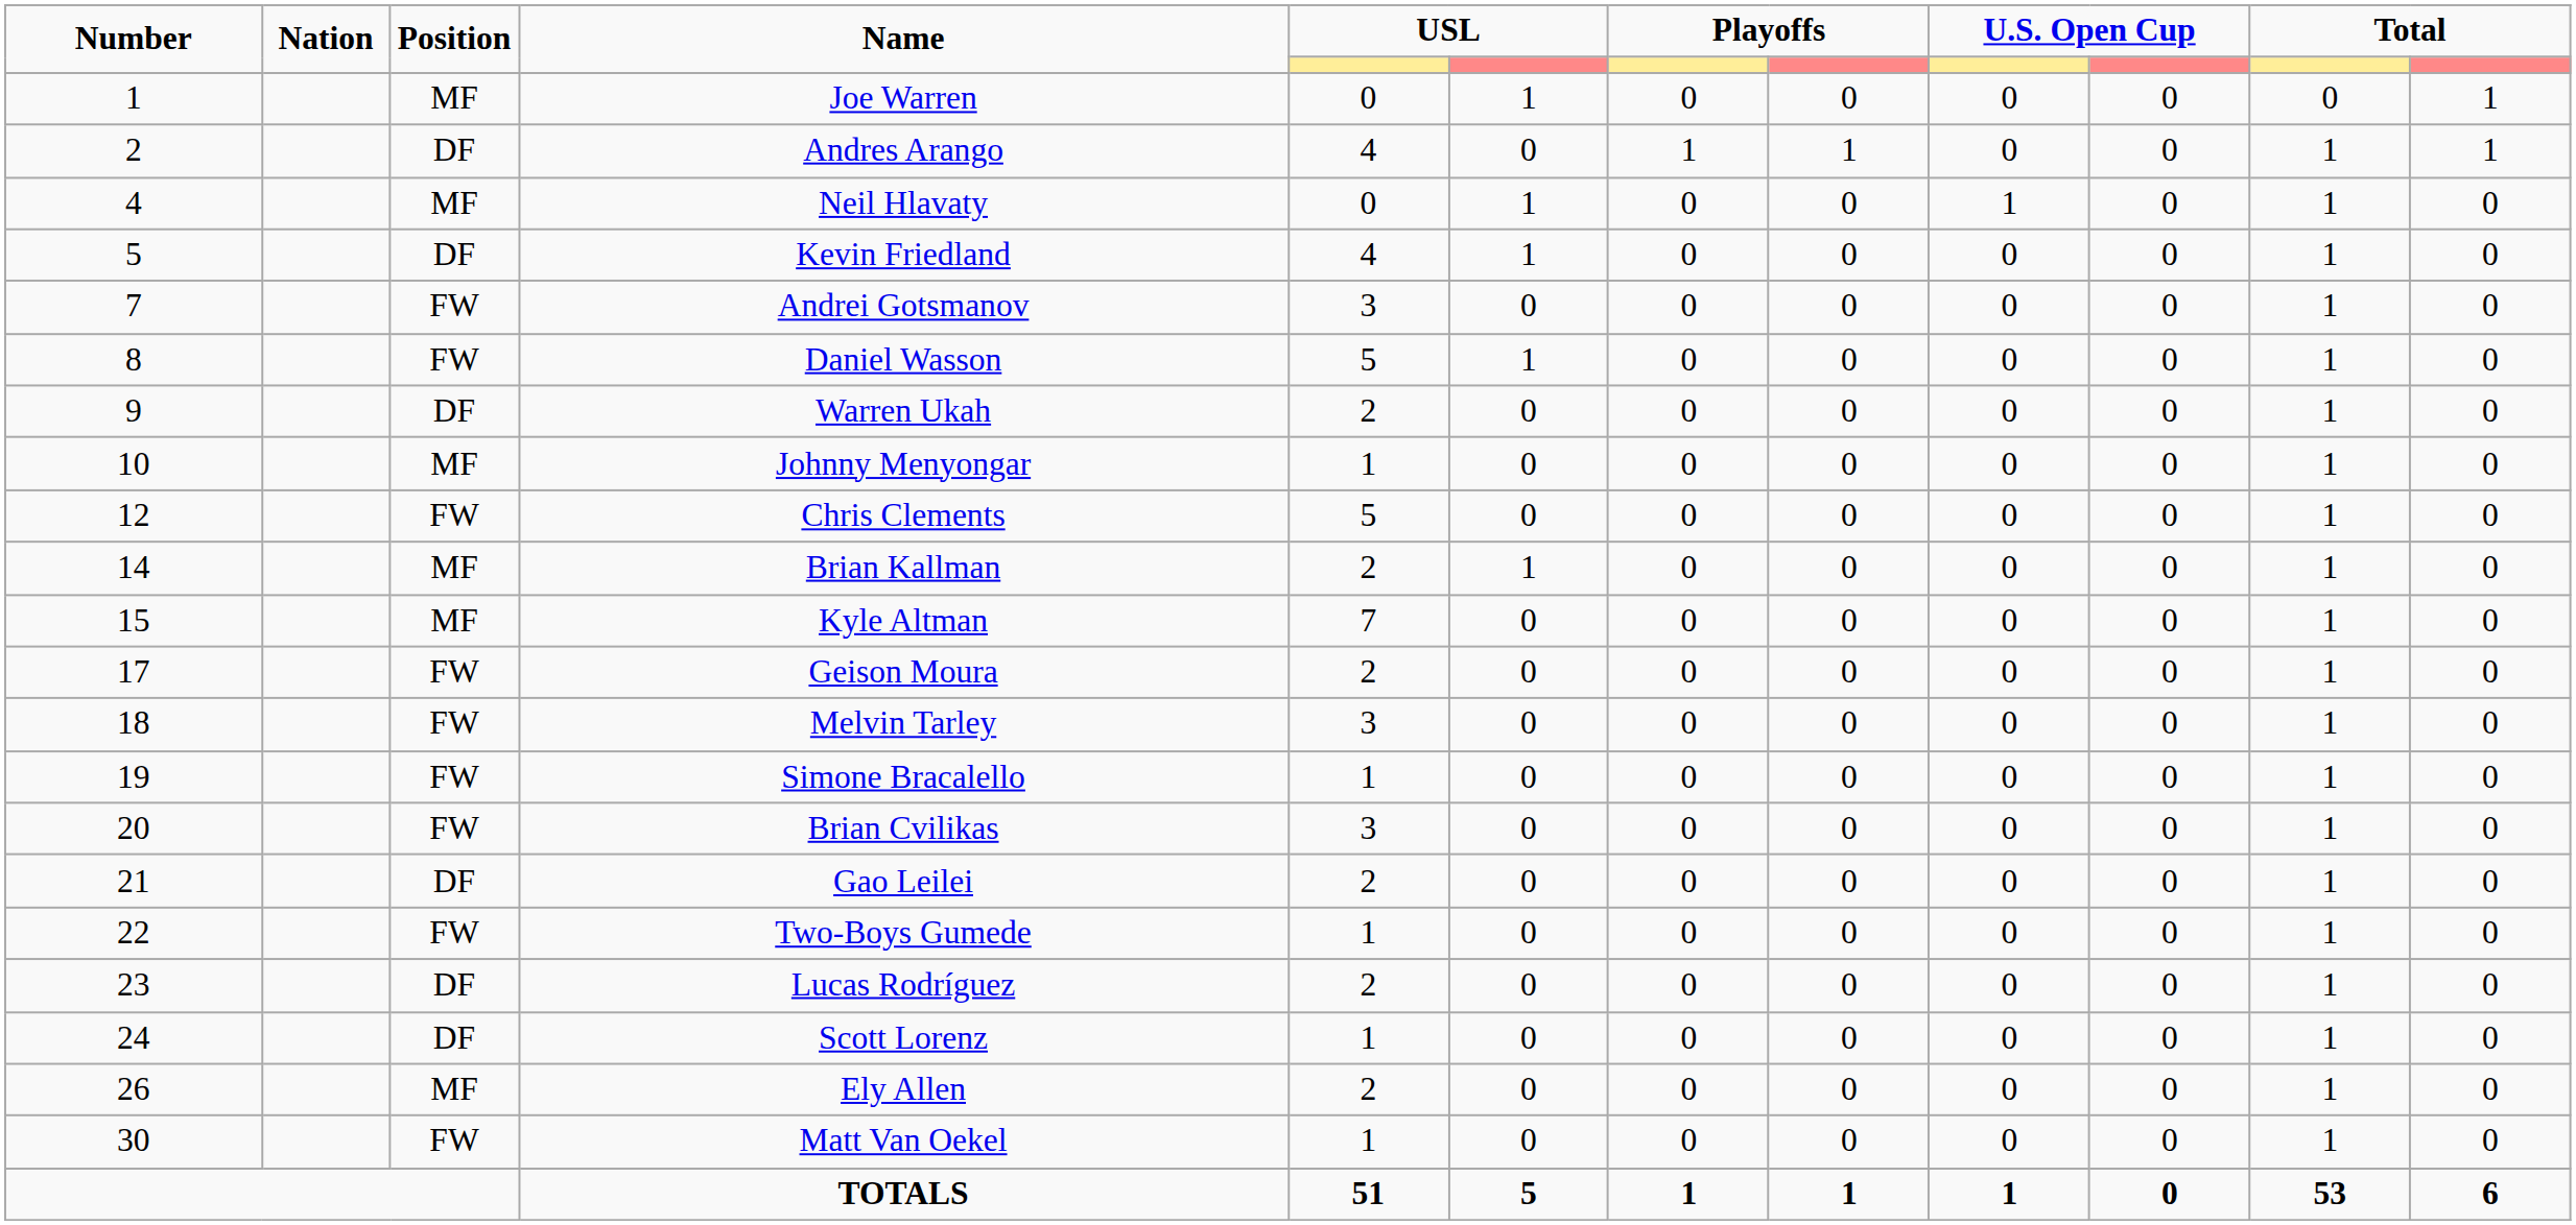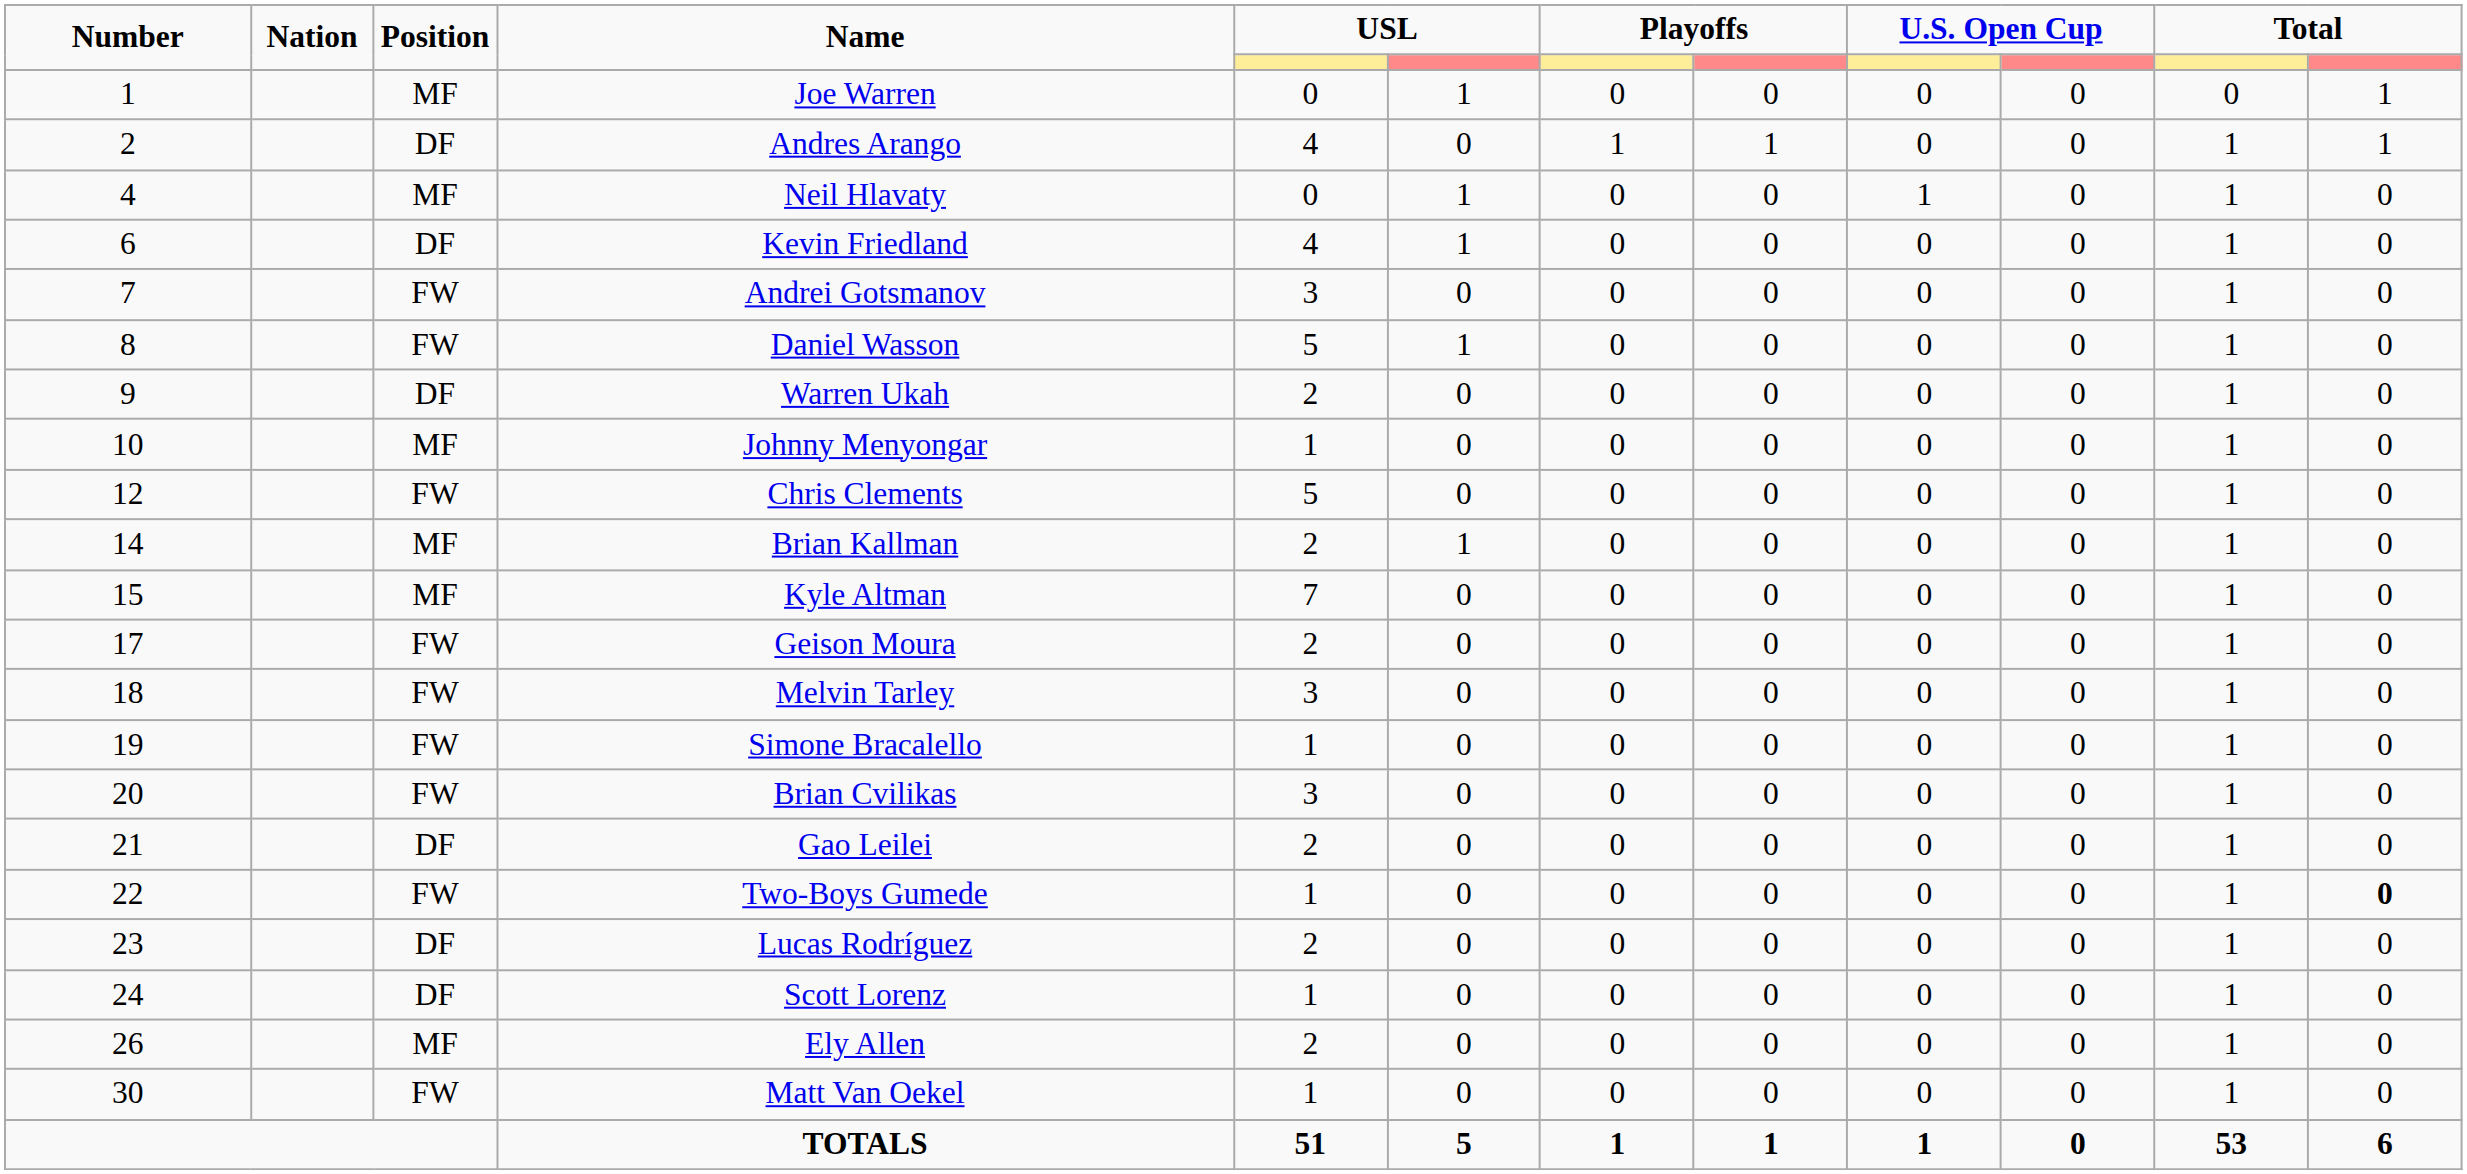 <table class="wikitable" style="font-size: 100%; text-align: center;">
 <tr>
 <td rowspan="2" width="10%" align="center"><strong>Number</strong></td>
 <td rowspan="2" width="5%" align="center"><strong>Nation</strong></td>
 <td rowspan="2" width="5%" align="center"><strong>Position</strong></td>
 <td rowspan="2" width="30%" align="center"><strong>Name</strong></td>
 <td colspan="2" align="center"><strong>USL</strong></td>
 <td colspan="2" align="center"><strong>Playoffs</strong></td>
 <td colspan="2" align="center"><strong><a href='#'>U.S. Open Cup</a></strong></td>
 <td colspan="2" align="center"><strong>Total</strong></td>
 </tr>
 <tr>
 <th width=60 style="background: #FFEE99"></th>
 <th width=60 style="background: #FF8888"></th>
 <th width=60 style="background: #FFEE99"></th>
 <th width=60 style="background: #FF8888"></th>
 <th width=60 style="background: #FFEE99"></th>
 <th width=60 style="background: #FF8888"></th>
 <th width=60 style="background: #FFEE99"></th>
 <th width=60 style="background: #FF8888"></th>
 </tr>
 <tr>
 <td>1</td>
 <td></td>
 <td>MF</td>
 <td><a href='#'>Joe Warren</a></td>
 <td>0</td>
 <td>1</td>
 <td>0</td>
 <td>0</td>
 <td>0</td>
 <td>0</td>
 <td>0</td>
 <td>1</td>
 </tr>
 <tr>
 <td>2</td>
 <td></td>
 <td>DF</td>
 <td><a href='#'>Andres Arango</a></td>
 <td>4</td>
 <td>0</td>
 <td>1</td>
 <td>1</td>
 <td>0</td>
 <td>0</td>
 <td>1</td>
 <td>1</td>
 </tr>
 <tr>
 <td>4</td>
 <td></td>
 <td>MF</td>
 <td><a href='#'>Neil Hlavaty</a></td>
 <td>0</td>
 <td>1</td>
 <td>0</td>
 <td>0</td>
 <td>1</td>
 <td>0</td>
 <td>1</td>
 <td>0</td>
 </tr>
 <tr>
-<td>5</td>
+<td>6</td>
 <td></td>
 <td>DF</td>
 <td><a href='#'>Kevin Friedland</a></td>
 <td>4</td>
 <td>1</td>
 <td>0</td>
 <td>0</td>
 <td>0</td>
 <td>0</td>
 <td>1</td>
 <td>0</td>
 </tr>
 <tr>
 <td>7</td>
 <td></td>
 <td>FW</td>
 <td><a href='#'>Andrei Gotsmanov</a></td>
 <td>3</td>
 <td>0</td>
 <td>0</td>
 <td>0</td>
 <td>0</td>
 <td>0</td>
 <td>1</td>
 <td>0</td>
 </tr>
 <tr>
 <td>8</td>
 <td></td>
 <td>FW</td>
 <td><a href='#'>Daniel Wasson</a></td>
 <td>5</td>
 <td>1</td>
 <td>0</td>
 <td>0</td>
 <td>0</td>
 <td>0</td>
 <td>1</td>
 <td>0</td>
 </tr>
 <tr>
 <td>9</td>
 <td></td>
 <td>DF</td>
 <td><a href='#'>Warren Ukah</a></td>
 <td>2</td>
 <td>0</td>
 <td>0</td>
 <td>0</td>
 <td>0</td>
 <td>0</td>
 <td>1</td>
 <td>0</td>
 </tr>
 <tr>
 <td>10</td>
 <td></td>
 <td>MF</td>
 <td><a href='#'>Johnny Menyongar</a></td>
 <td>1</td>
 <td>0</td>
 <td>0</td>
 <td>0</td>
 <td>0</td>
 <td>0</td>
 <td>1</td>
 <td>0</td>
 </tr>
 <tr>
 <td>12</td>
 <td></td>
 <td>FW</td>
 <td><a href='#'>Chris Clements</a></td>
 <td>5</td>
 <td>0</td>
 <td>0</td>
 <td>0</td>
 <td>0</td>
 <td>0</td>
 <td>1</td>
 <td>0</td>
 </tr>
 <tr>
 <td>14</td>
 <td></td>
 <td>MF</td>
 <td><a href='#'>Brian Kallman</a></td>
 <td>2</td>
 <td>1</td>
 <td>0</td>
 <td>0</td>
 <td>0</td>
 <td>0</td>
 <td>1</td>
 <td>0</td>
 </tr>
 <tr>
 <td>15</td>
 <td></td>
 <td>MF</td>
 <td><a href='#'>Kyle Altman</a></td>
 <td>7</td>
 <td>0</td>
 <td>0</td>
 <td>0</td>
 <td>0</td>
 <td>0</td>
 <td>1</td>
 <td>0</td>
 </tr>
 <tr>
 <td>17</td>
 <td></td>
 <td>FW</td>
 <td><a href='#'>Geison Moura</a></td>
 <td>2</td>
 <td>0</td>
 <td>0</td>
 <td>0</td>
 <td>0</td>
 <td>0</td>
 <td>1</td>
 <td>0</td>
 </tr>
 <tr>
 <td>18</td>
 <td></td>
 <td>FW</td>
 <td><a href='#'>Melvin Tarley</a></td>
 <td>3</td>
 <td>0</td>
 <td>0</td>
 <td>0</td>
 <td>0</td>
 <td>0</td>
 <td>1</td>
 <td>0</td>
 </tr>
 <tr>
 <td>19</td>
 <td></td>
 <td>FW</td>
 <td><a href='#'>Simone Bracalello</a></td>
 <td>1</td>
 <td>0</td>
 <td>0</td>
 <td>0</td>
 <td>0</td>
 <td>0</td>
 <td>1</td>
 <td>0</td>
 </tr>
 <tr>
 <td>20</td>
 <td></td>
 <td>FW</td>
 <td><a href='#'>Brian Cvilikas</a></td>
 <td>3</td>
 <td>0</td>
 <td>0</td>
 <td>0</td>
 <td>0</td>
 <td>0</td>
 <td>1</td>
 <td>0</td>
 </tr>
 <tr>
 <td>21</td>
 <td></td>
 <td>DF</td>
 <td><a href='#'>Gao Leilei</a></td>
 <td>2</td>
 <td>0</td>
 <td>0</td>
 <td>0</td>
 <td>0</td>
 <td>0</td>
 <td>1</td>
 <td>0</td>
 </tr>
 <tr>
 <td>22</td>
 <td></td>
 <td>FW</td>
 <td><a href='#'>Two-Boys Gumede</a></td>
 <td>1</td>
 <td>0</td>
 <td>0</td>
 <td>0</td>
 <td>0</td>
 <td>0</td>
 <td>1</td>
-<td>0</td>
+<td><strong>0</strong></td>
 </tr>
 <tr>
 <td>23</td>
 <td></td>
 <td>DF</td>
 <td><a href='#'>Lucas Rodríguez</a></td>
 <td>2</td>
 <td>0</td>
 <td>0</td>
 <td>0</td>
 <td>0</td>
 <td>0</td>
 <td>1</td>
 <td>0</td>
 </tr>
 <tr>
 <td>24</td>
 <td></td>
 <td>DF</td>
 <td><a href='#'>Scott Lorenz</a></td>
 <td>1</td>
 <td>0</td>
 <td>0</td>
 <td>0</td>
 <td>0</td>
 <td>0</td>
 <td>1</td>
 <td>0</td>
 </tr>
 <tr>
 <td>26</td>
 <td></td>
 <td>MF</td>
 <td><a href='#'>Ely Allen</a></td>
 <td>2</td>
 <td>0</td>
 <td>0</td>
 <td>0</td>
 <td>0</td>
 <td>0</td>
 <td>1</td>
 <td>0</td>
 </tr>
 <tr>
 <td>30</td>
 <td></td>
 <td>FW</td>
 <td><a href='#'>Matt Van Oekel</a></td>
 <td>1</td>
 <td>0</td>
 <td>0</td>
 <td>0</td>
 <td>0</td>
 <td>0</td>
 <td>1</td>
 <td>0</td>
 </tr>
 <tr>
 <td colspan="3"></td>
 <td><strong>TOTALS</strong></td>
 <td><strong>51</strong></td>
 <td><strong>5</strong></td>
 <td><strong>1</strong></td>
 <td><strong>1</strong></td>
 <td><strong>1</strong></td>
 <td><strong>0</strong></td>
 <td><strong>53</strong></td>
 <td><strong>6</strong></td>
 </tr>
 </table>
